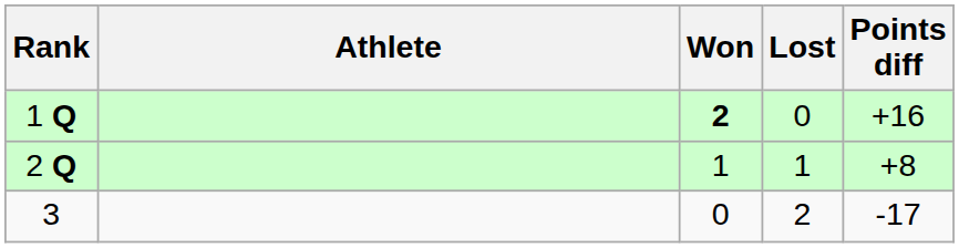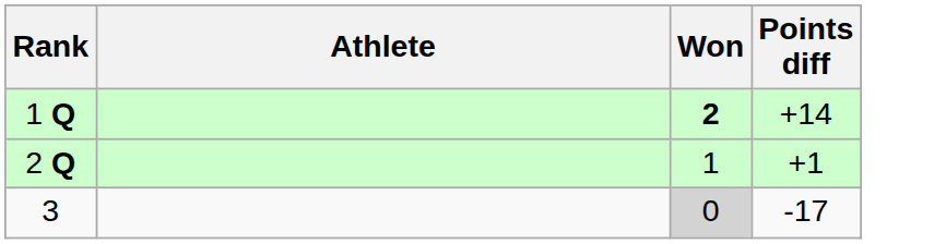 <table class="wikitable">
 <tr>
 <th>Rank</th>
 <th style="width:18em">Athlete</th>
 <th>Won</th>
-<th>Lost</th>
 <th>Points<br>diff</th>
 </tr>
 <tr bgcolor="#ccffcc">
 <td align="center">1 <strong>Q</strong></td>
 <td><strong></strong></td>
 <td align="center"><strong>2</strong></td>
-<td align="center">0</td>
-<td align="center">+16</td>
+<td align="center">+14</td>
 </tr>
 <tr bgcolor="#ccffcc">
 <td align="center">2 <strong>Q</strong></td>
 <td><strong></strong></td>
 <td align="center">1</td>
-<td align="center">1</td>
-<td align="center">+8</td>
+<td align="center">+1</td>
 </tr>
 <tr>
 <td align="center">3 <strong></strong></td>
 <td></td>
-<td align="center">0</td>
-<td align="center">2</td>
+<td align="center" style="background: lightgrey;">0</td>
 <td align="center">-17</td>
 </tr>
 </table>
